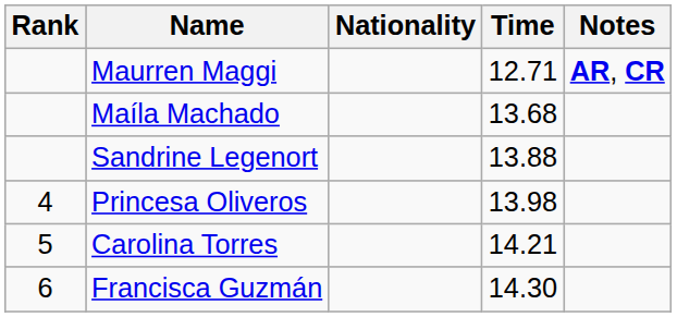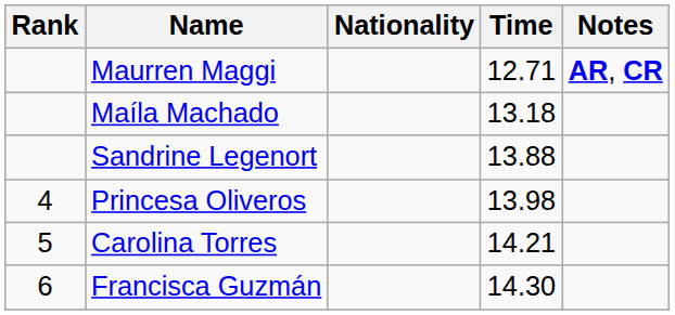 <table class="wikitable sortable" style="text-align:center">
 <tr>
 <th>Rank</th>
 <th>Name</th>
 <th>Nationality</th>
 <th>Time</th>
 <th>Notes</th>
 </tr>
 <tr>
 <td></td>
 <td align=left><a href='#'>Maurren Maggi</a></td>
 <td align=left></td>
 <td>12.71</td>
 <td><strong><a href='#'>AR</a></strong>, <strong><a href='#'>CR</a></strong></td>
 </tr>
 <tr>
 <td></td>
 <td align=left><a href='#'>Maíla Machado</a></td>
 <td align=left></td>
-<td>13.68</td>
+<td>13.18</td>
 <td></td>
 </tr>
 <tr>
 <td></td>
 <td align=left><a href='#'>Sandrine Legenort</a></td>
 <td align=left></td>
 <td>13.88</td>
 <td></td>
 </tr>
 <tr>
 <td>4</td>
 <td align=left><a href='#'>Princesa Oliveros</a></td>
 <td align=left></td>
 <td>13.98</td>
 <td></td>
 </tr>
 <tr>
 <td>5</td>
 <td align=left><a href='#'>Carolina Torres</a></td>
 <td align=left></td>
 <td>14.21</td>
 <td></td>
 </tr>
 <tr>
 <td>6</td>
 <td align=left><a href='#'>Francisca Guzmán</a></td>
 <td align=left></td>
 <td>14.30</td>
 <td></td>
 </tr>
 </table>
